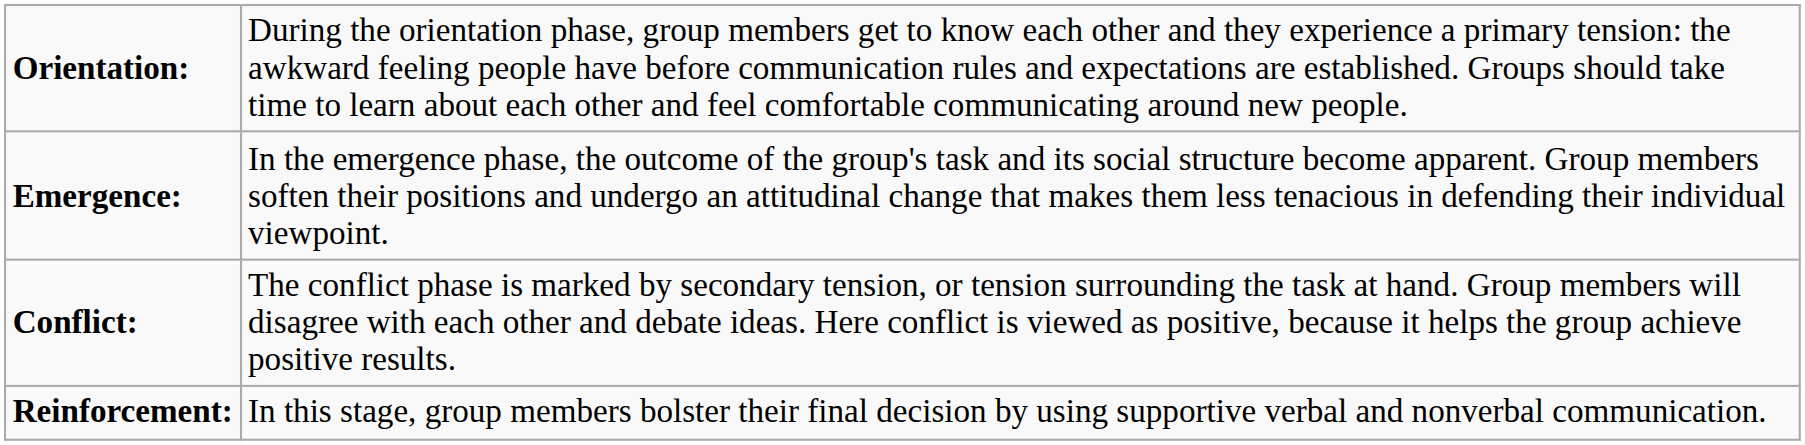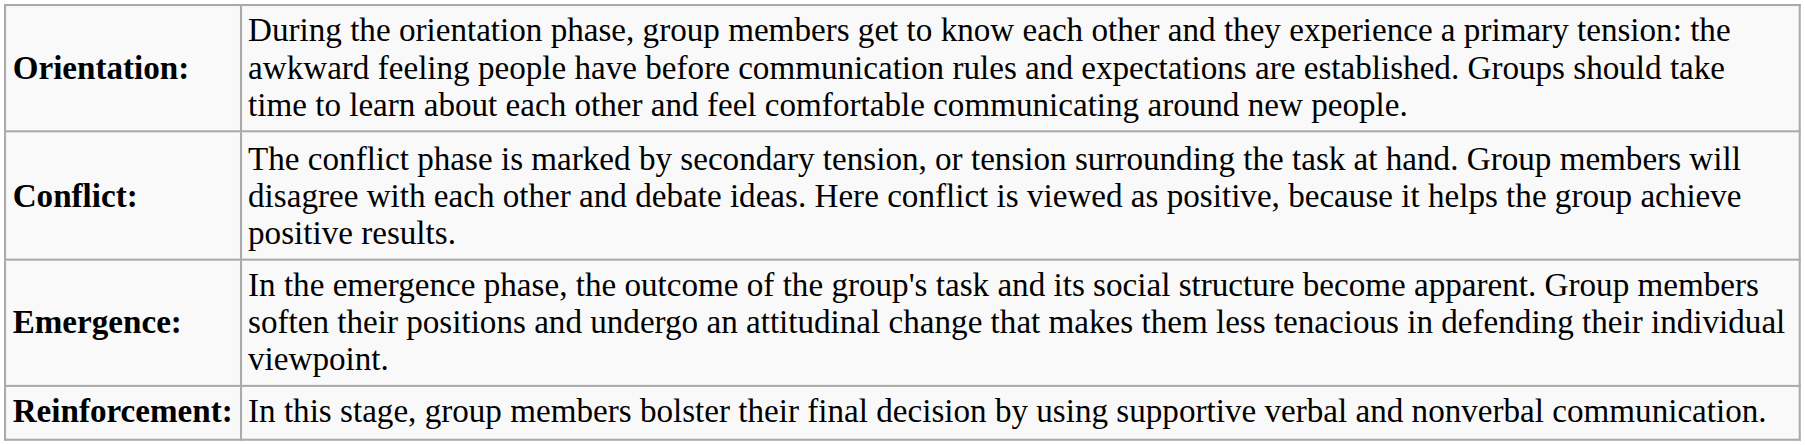 <table class='wikitable'>
 <tr>
 <td><strong>Orientation:</strong></td>
 <td>During the orientation phase, group members get to know each other and they experience a primary tension: the awkward feeling people have before communication rules and expectations are established. Groups should take time to learn about each other and feel comfortable communicating around new people.</td>
 </tr>
 <tr>
+<td><strong>Conflict:</strong></td>
+<td>The conflict phase is marked by secondary tension, or tension surrounding the task at hand. Group members will disagree with each other and debate ideas. Here conflict is viewed as positive, because it helps the group achieve positive results.</td>
+</tr>
+<tr>
 <td><strong>Emergence:</strong></td>
 <td>In the emergence phase, the outcome of the group's task and its social structure become apparent. Group members soften their positions and undergo an attitudinal change that makes them less tenacious in defending their individual viewpoint.</td>
-</tr>
-<tr>
-<td><strong>Conflict:</strong></td>
-<td>The conflict phase is marked by secondary tension, or tension surrounding the task at hand. Group members will disagree with each other and debate ideas. Here conflict is viewed as positive, because it helps the group achieve positive results.</td>
 </tr>
 <tr>
 <td><strong>Reinforcement:</strong></td>
 <td>In this stage, group members bolster their final decision by using supportive verbal and nonverbal communication.</td>
 </tr>
 </table>
